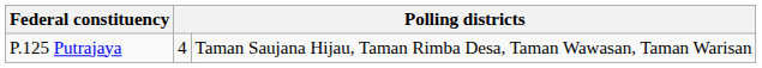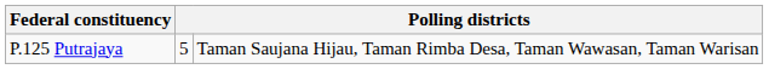 <table class="wikitable sortable">
 <tr>
 <th>Federal constituency</th>
 <th colspan=2>Polling districts</th>
 </tr>
 <tr>
 <td>P.125 <a href='#'>Putrajaya</a></td>
-<td>4</td>
+<td>5</td>
 <td>Taman Saujana Hijau, Taman Rimba Desa, Taman Wawasan, Taman Warisan</td>
 </tr>
 </table>
